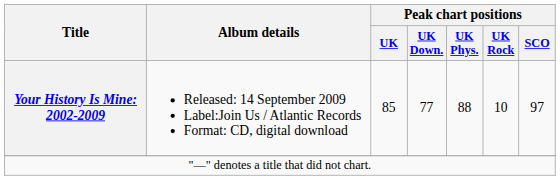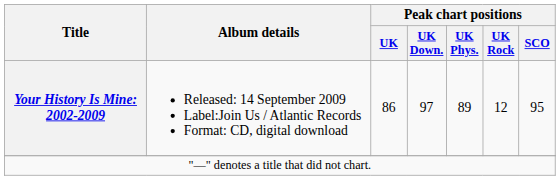 <table class="wikitable plainrowheaders" style="text-align:center;">
 <tr>
 <th scope="col" rowspan="2" style="width:10em;">Title</th>
 <th scope="col" rowspan="2" style="width:16em;">Album details</th>
 <th scope="col" colspan="5">Peak chart positions</th>
 </tr>
 <tr>
 <th scope="col" style="width:2.5em;font-size:90%;"><a href='#'>UK</a><br></th>
 <th scope="col" style="width:2.5em;font-size:90%;"><a href='#'>UK<br>Down.</a><br></th>
 <th scope="col" style="width:2.5em;font-size:90%;"><a href='#'>UK<br>Phys.</a><br></th>
 <th scope="col" style="width:2.5em;font-size:90%;"><a href='#'>UK<br>Rock</a><br></th>
 <th scope="col" style="width:2.5em;font-size:90%;"><a href='#'>SCO</a><br></th>
 </tr>
 <tr>
 <th scope="row"><em><a href='#'>Your History Is Mine: 2002-2009</a></em></th>
 <td align="left"><br><ul><li>Released: 14 September 2009</li><li>Label:Join Us / Atlantic Records</li><li>Format: CD, digital download</li></ul></td>
-<td>85</td>
-<td>77</td>
-<td>88</td>
-<td>10</td>
+<td>86</td>
 <td>97</td>
+<td>89</td>
+<td>12</td>
+<td>95</td>
 </tr>
 <tr>
 </tr>
 <tr>
 <td colspan="13" style="font-size:90%">"—" denotes a title that did not chart.</td>
 </tr>
 </table>
